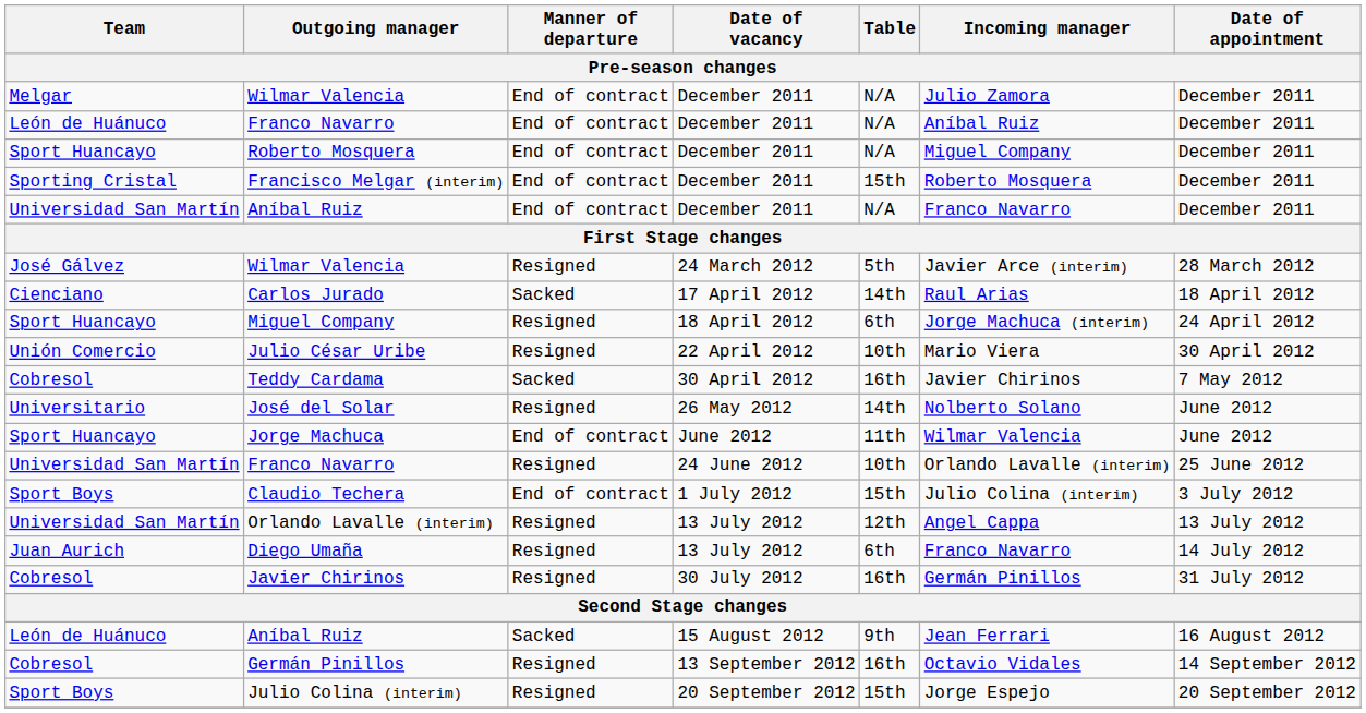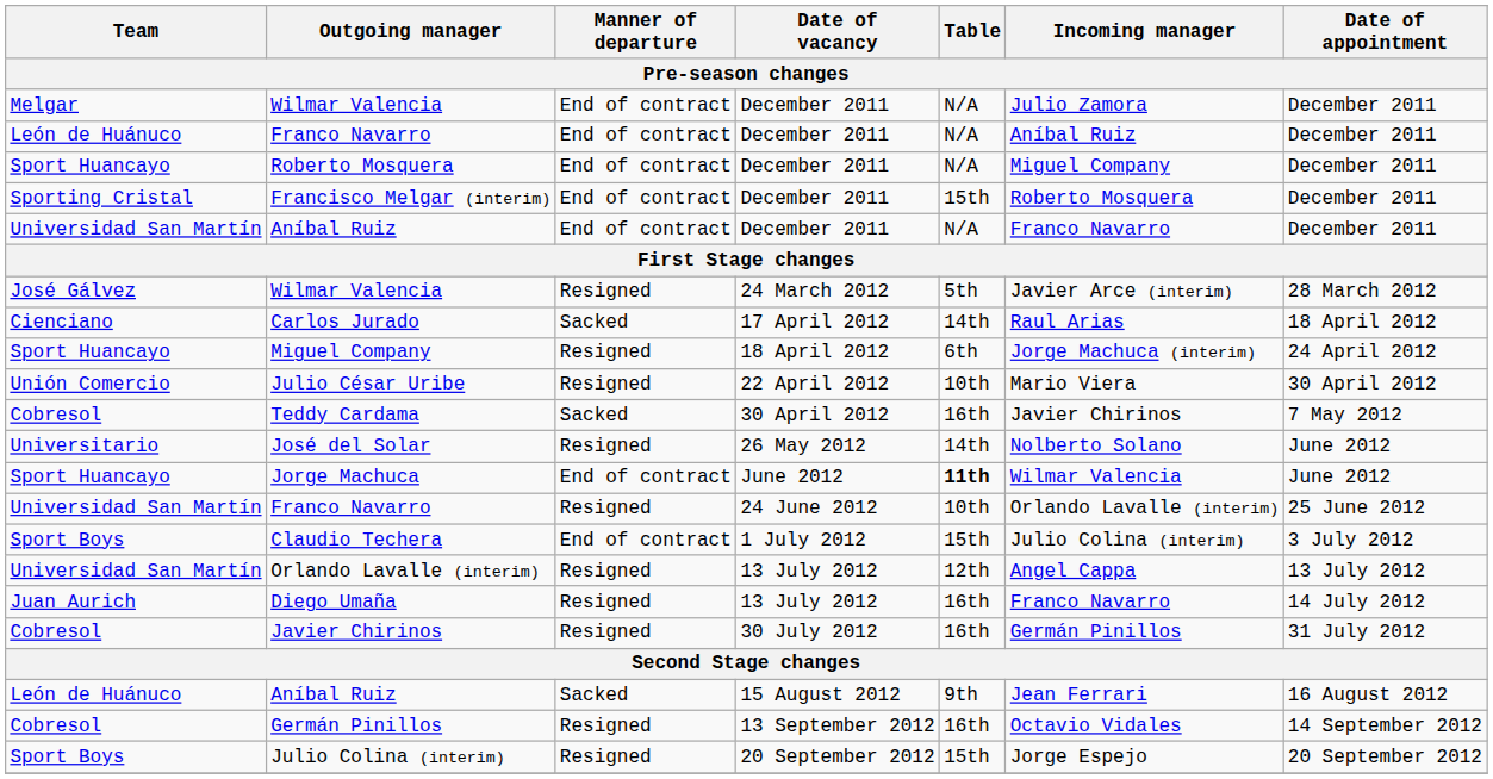 <table class="wikitable" border="1">
 <tr>
 <th>Team</th>
 <th>Outgoing manager</th>
 <th>Manner of<br>departure</th>
 <th>Date of<br>vacancy</th>
 <th>Table</th>
 <th>Incoming manager</th>
 <th>Date of<br>appointment</th>
 </tr>
 <tr>
 <th colspan=9>Pre-season changes</th>
 </tr>
 <tr>
 <td><a href='#'>Melgar</a></td>
 <td><a href='#'>Wilmar Valencia</a></td>
 <td>End of contract</td>
 <td>December 2011</td>
 <td>N/A</td>
 <td><a href='#'>Julio Zamora</a></td>
 <td>December 2011</td>
 </tr>
 <tr>
 <td><a href='#'>León de Huánuco</a></td>
 <td><a href='#'>Franco Navarro</a></td>
 <td>End of contract</td>
 <td>December 2011</td>
 <td>N/A</td>
 <td><a href='#'>Aníbal Ruiz</a></td>
 <td>December 2011</td>
 </tr>
 <tr>
 <td><a href='#'>Sport Huancayo</a></td>
 <td><a href='#'>Roberto Mosquera</a></td>
 <td>End of contract</td>
 <td>December 2011</td>
 <td>N/A</td>
 <td><a href='#'>Miguel Company</a></td>
 <td>December 2011</td>
 </tr>
 <tr>
 <td><a href='#'>Sporting Cristal</a></td>
 <td><a href='#'>Francisco Melgar</a> <small>(interim)</small></td>
 <td>End of contract</td>
 <td>December 2011</td>
 <td>15th</td>
 <td><a href='#'>Roberto Mosquera</a></td>
 <td>December 2011</td>
 </tr>
 <tr>
 <td><a href='#'>Universidad San Martín</a></td>
 <td><a href='#'>Aníbal Ruiz</a></td>
 <td>End of contract</td>
 <td>December 2011</td>
 <td>N/A</td>
 <td><a href='#'>Franco Navarro</a></td>
 <td>December 2011</td>
 </tr>
 <tr>
 <th colspan=9>First Stage changes</th>
 </tr>
 <tr>
 <td><a href='#'>José Gálvez</a></td>
 <td><a href='#'>Wilmar Valencia</a></td>
 <td>Resigned</td>
 <td>24 March 2012</td>
 <td>5th</td>
 <td>Javier Arce <small>(interim)</small></td>
 <td>28 March 2012</td>
 </tr>
 <tr>
 <td><a href='#'>Cienciano</a></td>
 <td><a href='#'>Carlos Jurado</a></td>
 <td>Sacked</td>
 <td>17 April 2012</td>
 <td>14th</td>
 <td><a href='#'>Raul Arias</a></td>
 <td>18 April 2012</td>
 </tr>
 <tr>
 <td><a href='#'>Sport Huancayo</a></td>
 <td><a href='#'>Miguel Company</a></td>
 <td>Resigned</td>
 <td>18 April 2012</td>
 <td>6th</td>
 <td><a href='#'>Jorge Machuca</a> <small>(interim)</small></td>
 <td>24 April 2012</td>
 </tr>
 <tr>
 <td><a href='#'>Unión Comercio</a></td>
 <td><a href='#'>Julio César Uribe</a></td>
 <td>Resigned</td>
 <td>22 April 2012</td>
 <td>10th</td>
 <td>Mario Viera</td>
 <td>30 April 2012</td>
 </tr>
 <tr>
 <td><a href='#'>Cobresol</a></td>
 <td><a href='#'>Teddy Cardama</a></td>
 <td>Sacked</td>
 <td>30 April 2012</td>
 <td>16th</td>
 <td>Javier Chirinos</td>
 <td>7 May 2012</td>
 </tr>
 <tr>
 <td><a href='#'>Universitario</a></td>
 <td><a href='#'>José del Solar</a></td>
 <td>Resigned</td>
 <td>26 May 2012</td>
 <td>14th</td>
 <td><a href='#'>Nolberto Solano</a></td>
 <td>June 2012</td>
 </tr>
 <tr>
 <td><a href='#'>Sport Huancayo</a></td>
 <td><a href='#'>Jorge Machuca</a></td>
 <td>End of contract</td>
 <td>June 2012</td>
-<td>11th</td>
+<td><strong>11th</strong></td>
 <td><a href='#'>Wilmar Valencia</a></td>
 <td>June 2012</td>
 </tr>
 <tr>
 <td><a href='#'>Universidad San Martín</a></td>
 <td><a href='#'>Franco Navarro</a></td>
 <td>Resigned</td>
 <td>24 June 2012</td>
 <td>10th</td>
 <td>Orlando Lavalle <small>(interim)</small></td>
 <td>25 June 2012</td>
 </tr>
 <tr>
 <td><a href='#'>Sport Boys</a></td>
 <td><a href='#'>Claudio Techera</a></td>
 <td>End of contract</td>
 <td>1 July 2012</td>
 <td>15th</td>
 <td>Julio Colina <small>(interim)</small></td>
 <td>3 July 2012</td>
 </tr>
 <tr>
 <td><a href='#'>Universidad San Martín</a></td>
 <td>Orlando Lavalle <small>(interim)</small></td>
 <td>Resigned</td>
 <td>13 July 2012</td>
 <td>12th</td>
 <td><a href='#'>Angel Cappa</a></td>
 <td>13 July 2012</td>
 </tr>
 <tr>
 <td><a href='#'>Juan Aurich</a></td>
 <td><a href='#'>Diego Umaña</a></td>
 <td>Resigned</td>
 <td>13 July 2012</td>
-<td>6th</td>
+<td>16th</td>
 <td><a href='#'>Franco Navarro</a></td>
 <td>14 July 2012</td>
 </tr>
 <tr>
 <td><a href='#'>Cobresol</a></td>
 <td><a href='#'>Javier Chirinos</a></td>
 <td>Resigned</td>
 <td>30 July 2012</td>
 <td>16th</td>
 <td><a href='#'>Germán Pinillos</a></td>
 <td>31 July 2012</td>
 </tr>
 <tr>
 <th colspan=9>Second Stage changes</th>
 </tr>
 <tr>
 <td><a href='#'>León de Huánuco</a></td>
 <td><a href='#'>Aníbal Ruiz</a></td>
 <td>Sacked</td>
 <td>15 August 2012</td>
 <td>9th</td>
 <td><a href='#'>Jean Ferrari</a></td>
 <td>16 August 2012</td>
 </tr>
 <tr>
 <td><a href='#'>Cobresol</a></td>
 <td><a href='#'>Germán Pinillos</a></td>
 <td>Resigned</td>
 <td>13 September 2012</td>
 <td>16th</td>
 <td><a href='#'>Octavio Vidales</a></td>
 <td>14 September 2012</td>
 </tr>
 <tr>
 <td><a href='#'>Sport Boys</a></td>
 <td>Julio Colina <small>(interim)</small></td>
 <td>Resigned</td>
 <td>20 September 2012</td>
 <td>15th</td>
 <td>Jorge Espejo</td>
 <td>20 September 2012</td>
 </tr>
 <tr>
 </tr>
 </table>
